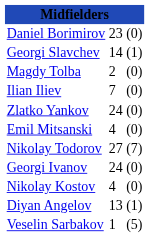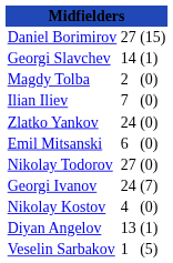 <table class="toccolours" border="0" cellpadding="2" cellspacing="0" align="left" style="margin:0.5em;">
 <tr>
 <th colspan="4" align="center" bgcolor="#2049B7"><span>Midfielders</span></th>
 </tr>
 <tr>
 <td> <a href='#'>Daniel Borimirov</a></td>
-<td>23</td>
-<td>(0)</td>
+<td>27</td>
+<td>(15)</td>
 </tr>
 <tr>
 <td> <a href='#'>Georgi Slavchev</a></td>
 <td>14</td>
 <td>(1)</td>
 </tr>
 <tr>
 <td> <a href='#'>Magdy Tolba</a></td>
 <td>2</td>
 <td>(0)</td>
 </tr>
 <tr>
 <td> <a href='#'>Ilian Iliev</a></td>
 <td>7</td>
 <td>(0)</td>
 </tr>
 <tr>
 <td> <a href='#'>Zlatko Yankov</a></td>
 <td>24</td>
 <td>(0)</td>
 </tr>
 <tr>
 <td> <a href='#'>Emil Mitsanski</a></td>
-<td>4</td>
+<td>6</td>
 <td>(0)</td>
 </tr>
 <tr>
 <td> <a href='#'>Nikolay Todorov</a></td>
 <td>27</td>
-<td>(7)</td>
+<td>(0)</td>
 </tr>
 <tr>
 <td> <a href='#'>Georgi Ivanov</a></td>
 <td>24</td>
-<td>(0)</td>
+<td>(7)</td>
 </tr>
 <tr>
 <td> <a href='#'>Nikolay Kostov</a></td>
 <td>4</td>
 <td>(0)</td>
 </tr>
 <tr>
 <td> <a href='#'>Diyan Angelov</a></td>
 <td>13</td>
 <td>(1)</td>
 </tr>
 <tr>
 <td> <a href='#'>Veselin Sarbakov</a></td>
 <td>1</td>
 <td>(5)</td>
 </tr>
 <tr>
 </tr>
 </table>
